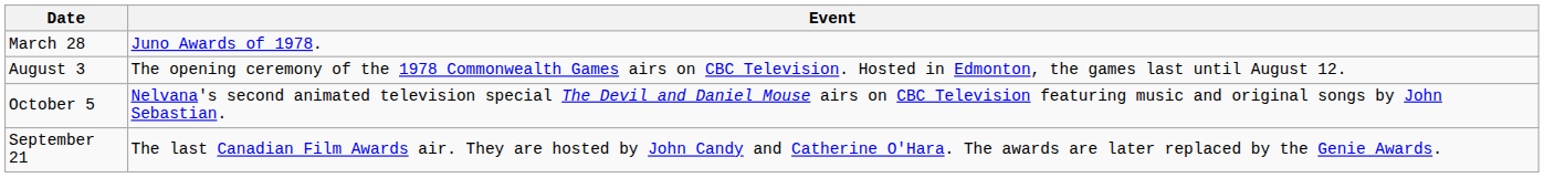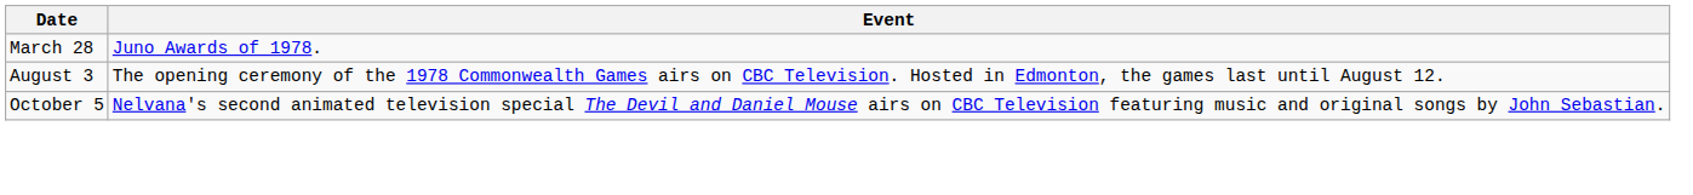 <table class="wikitable">
 <tr>
 <th>Date</th>
 <th>Event</th>
 </tr>
 <tr>
 <td>March 28</td>
 <td><a href='#'>Juno Awards of 1978</a>.</td>
 </tr>
 <tr>
 <td>August 3</td>
 <td>The opening ceremony of the <a href='#'>1978 Commonwealth Games</a> airs on <a href='#'>CBC Television</a>. Hosted in <a href='#'>Edmonton</a>, the games last until August 12.</td>
 </tr>
 <tr>
 <td>October 5</td>
 <td><a href='#'>Nelvana</a>'s second animated television special <em><a href='#'>The Devil and Daniel Mouse</a></em> airs on <a href='#'>CBC Television</a> featuring music and original songs by <a href='#'>John Sebastian</a>.</td>
 </tr>
-<tr>
-<td>September 21</td>
-<td>The last <a href='#'>Canadian Film Awards</a> air. They are hosted by <a href='#'>John Candy</a> and <a href='#'>Catherine O'Hara</a>. The awards are later replaced by the <a href='#'>Genie Awards</a>.</td>
-</tr>
 </table>
